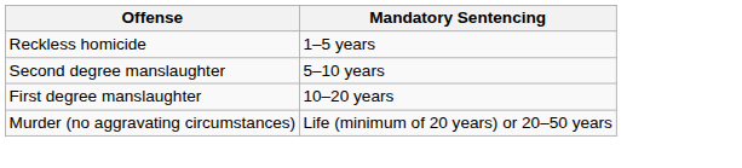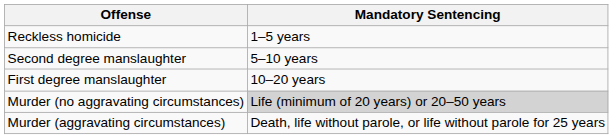 <table class="wikitable">
 <tr>
 <th>Offense</th>
 <th>Mandatory Sentencing</th>
 </tr>
 <tr>
 <td>Reckless homicide</td>
 <td>1–5 years</td>
 </tr>
 <tr>
 <td>Second degree manslaughter</td>
 <td>5–10 years</td>
 </tr>
 <tr>
 <td>First degree manslaughter</td>
 <td>10–20 years</td>
 </tr>
 <tr>
 <td>Murder (no aggravating circumstances)</td>
-<td>Life (minimum of 20 years) or 20–50 years</td>
+<td style="background: lightgrey;">Life (minimum of 20 years) or 20–50 years</td>
+</tr>
+<tr>
+<td>Murder (aggravating circumstances)</td>
+<td>Death, life without parole, or life without parole for 25 years</td>
 </tr>
 </table>
